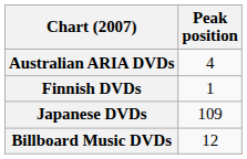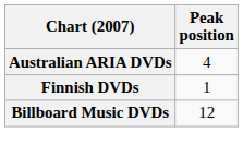 <table class="wikitable sortable plainrowheaders">
 <tr>
 <th scope="col">Chart (2007)</th>
 <th scope="col">Peak<br>position</th>
 </tr>
 <tr>
 <th scope="row">Australian ARIA DVDs</th>
 <td align="center">4</td>
 </tr>
 <tr>
 <th scope="row">Finnish DVDs</th>
 <td align="center">1</td>
 </tr>
 <tr>
-<th scope="row">Japanese DVDs</th>
-<td align="center">109</td>
-</tr>
-<tr>
 <th scope="row">Billboard Music DVDs</th>
 <td align="center">12</td>
 </tr>
 </table>
